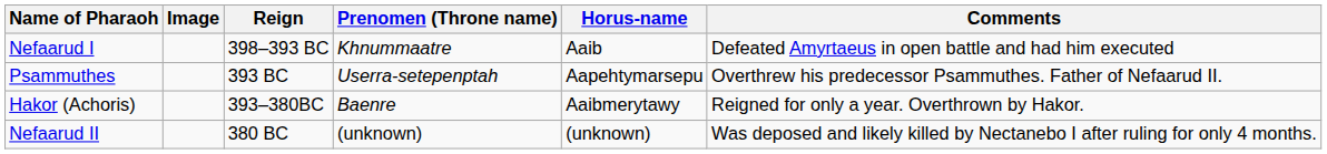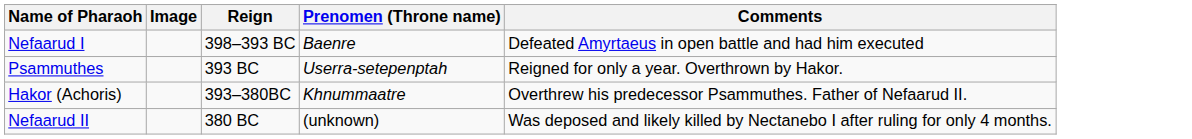 <table class="wikitable">
 <tr>
 <th>Name of Pharaoh</th>
 <th>Image</th>
 <th>Reign</th>
 <th><a href='#'>Prenomen</a> (Throne name)</th>
-<th><a href='#'>Horus-name</a></th>
 <th>Comments</th>
 </tr>
 <tr>
 <td><a href='#'>Nefaarud I</a></td>
 <td></td>
 <td>398–393 BC</td>
-<td><em>Khnummaatre</em></td>
-<td>Aaib</td>
+<td><em>Baenre</em></td>
 <td>Defeated <a href='#'>Amyrtaeus</a> in open battle and had him executed</td>
 </tr>
 <tr>
 <td><a href='#'>Psammuthes</a></td>
 <td></td>
 <td>393 BC</td>
 <td><em>Userra-setepenptah</em></td>
-<td>Aapehtymarsepu</td>
-<td>Overthrew his predecessor Psammuthes. Father of Nefaarud II.</td>
+<td>Reigned for only a year. Overthrown by Hakor.</td>
 </tr>
 <tr>
 <td><a href='#'>Hakor</a> (Achoris)</td>
 <td></td>
 <td>393–380BC</td>
-<td><em>Baenre</em></td>
-<td>Aaibmerytawy</td>
-<td>Reigned for only a year. Overthrown by Hakor.</td>
+<td><em>Khnummaatre</em></td>
+<td>Overthrew his predecessor Psammuthes. Father of Nefaarud II.</td>
 </tr>
 <tr>
 <td><a href='#'>Nefaarud II</a></td>
 <td></td>
 <td>380 BC</td>
 <td>(unknown)</td>
-<td>(unknown)</td>
 <td>Was deposed and likely killed by Nectanebo I after ruling for only 4 months.</td>
 </tr>
 </table>
